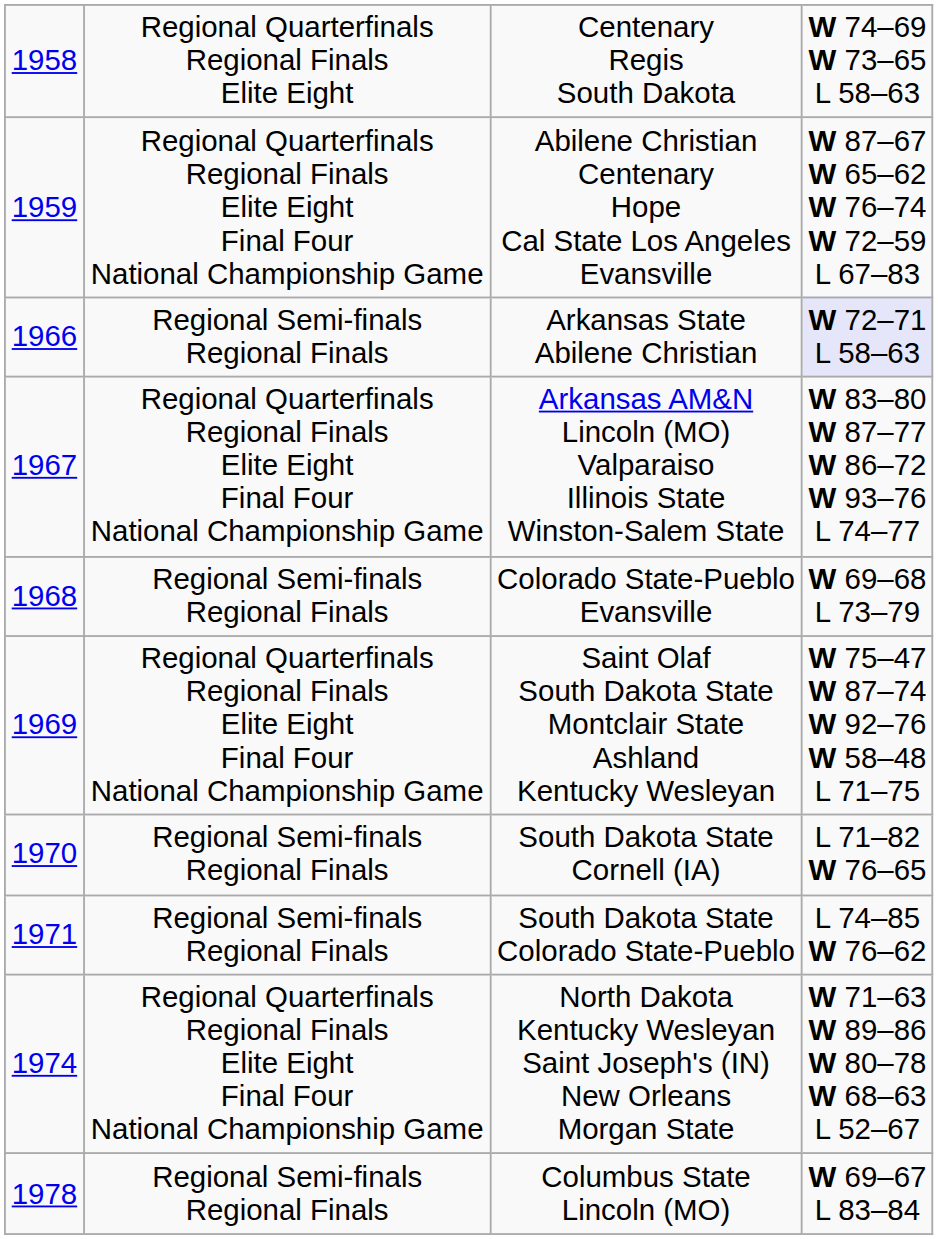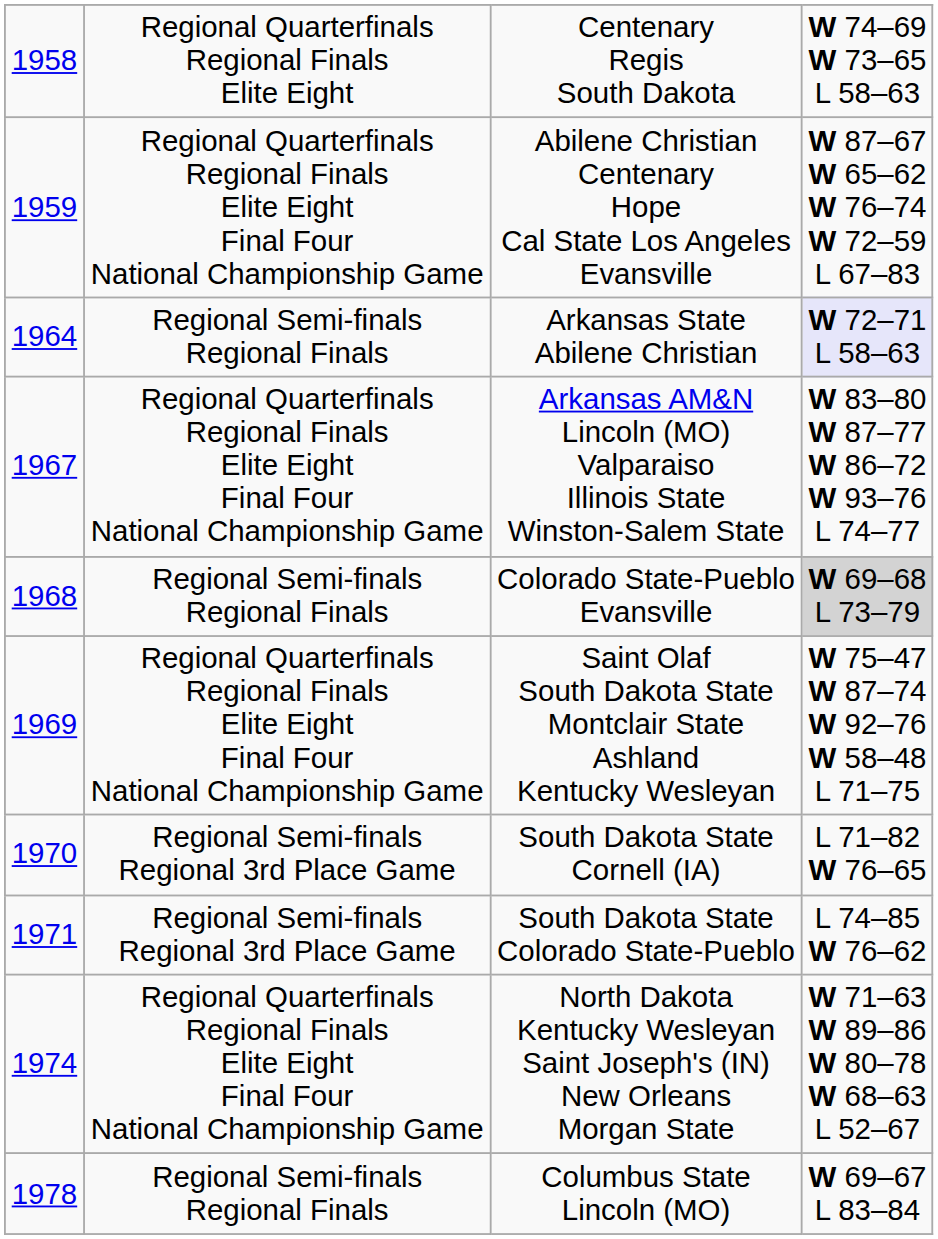 <table class="wikitable">
 <tr align="center">
 <td><a href='#'>1958</a></td>
 <td>Regional Quarterfinals<br>Regional Finals<br>Elite Eight</td>
 <td>Centenary<br>Regis<br>South Dakota</td>
 <td><strong>W</strong> 74–69<br><strong>W</strong> 73–65<br>L 58–63</td>
 </tr>
 <tr align="center">
 <td><a href='#'>1959</a></td>
 <td>Regional Quarterfinals<br>Regional Finals<br>Elite Eight<br>Final Four<br>National Championship Game</td>
 <td>Abilene Christian<br>Centenary<br>Hope<br>Cal State Los Angeles<br>Evansville</td>
 <td><strong>W</strong> 87–67<br><strong>W</strong> 65–62<br><strong>W</strong> 76–74<br><strong>W</strong> 72–59<br>L 67–83</td>
 </tr>
 <tr align="center">
-<td><a href='#'>1966</a></td>
+<td><a href='#'>1964</a></td>
 <td>Regional Semi-finals<br>Regional Finals</td>
 <td>Arkansas State<br>Abilene Christian</td>
 <td style="background: lavender;"><strong>W</strong> 72–71<br>L 58–63</td>
 </tr>
 <tr align="center">
 <td><a href='#'>1967</a></td>
 <td>Regional Quarterfinals<br>Regional Finals<br>Elite Eight<br>Final Four<br>National Championship Game</td>
 <td><a href='#'>Arkansas AM&N</a><br>Lincoln (MO)<br>Valparaiso<br>Illinois State<br>Winston-Salem State</td>
 <td><strong>W</strong> 83–80<br><strong>W</strong> 87–77<br><strong>W</strong> 86–72<br><strong>W</strong> 93–76<br>L 74–77</td>
 </tr>
 <tr align="center">
 <td><a href='#'>1968</a></td>
 <td>Regional Semi-finals<br>Regional Finals</td>
 <td>Colorado State-Pueblo<br>Evansville</td>
-<td><strong>W</strong> 69–68<br>L 73–79</td>
+<td style="background: lightgrey;"><strong>W</strong> 69–68<br>L 73–79</td>
 </tr>
 <tr align="center">
 <td><a href='#'>1969</a></td>
 <td>Regional Quarterfinals<br>Regional Finals<br>Elite Eight<br>Final Four<br>National Championship Game</td>
 <td>Saint Olaf<br>South Dakota State<br>Montclair State<br>Ashland<br>Kentucky Wesleyan</td>
 <td><strong>W</strong> 75–47<br><strong>W</strong> 87–74<br><strong>W</strong> 92–76<br><strong>W</strong> 58–48<br>L 71–75</td>
 </tr>
 <tr align="center">
 <td><a href='#'>1970</a></td>
-<td>Regional Semi-finals<br>Regional Finals</td>
+<td>Regional Semi-finals<br>Regional 3rd Place Game</td>
 <td>South Dakota State<br>Cornell (IA)</td>
 <td>L 71–82<br><strong>W</strong> 76–65</td>
 </tr>
 <tr align="center">
 <td><a href='#'>1971</a></td>
-<td>Regional Semi-finals<br>Regional Finals</td>
+<td>Regional Semi-finals<br>Regional 3rd Place Game</td>
 <td>South Dakota State<br>Colorado State-Pueblo</td>
 <td>L 74–85<br><strong>W</strong> 76–62</td>
 </tr>
 <tr align="center">
 <td><a href='#'>1974</a></td>
 <td>Regional Quarterfinals<br>Regional Finals<br>Elite Eight<br>Final Four<br>National Championship Game</td>
 <td>North Dakota<br>Kentucky Wesleyan<br>Saint Joseph's (IN)<br>New Orleans<br>Morgan State</td>
 <td><strong>W</strong> 71–63<br><strong>W</strong> 89–86<br><strong>W</strong> 80–78<br><strong>W</strong> 68–63<br>L 52–67</td>
 </tr>
 <tr align="center">
 <td><a href='#'>1978</a></td>
 <td>Regional Semi-finals<br>Regional Finals</td>
 <td>Columbus State<br>Lincoln (MO)</td>
 <td><strong>W</strong> 69–67<br>L 83–84</td>
 </tr>
 </table>
